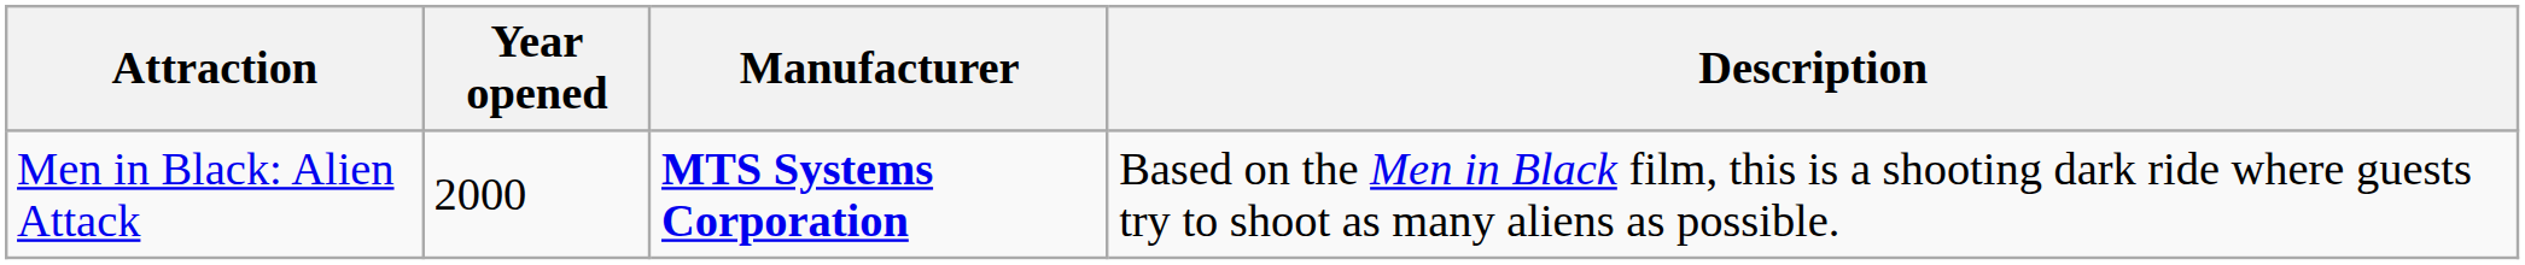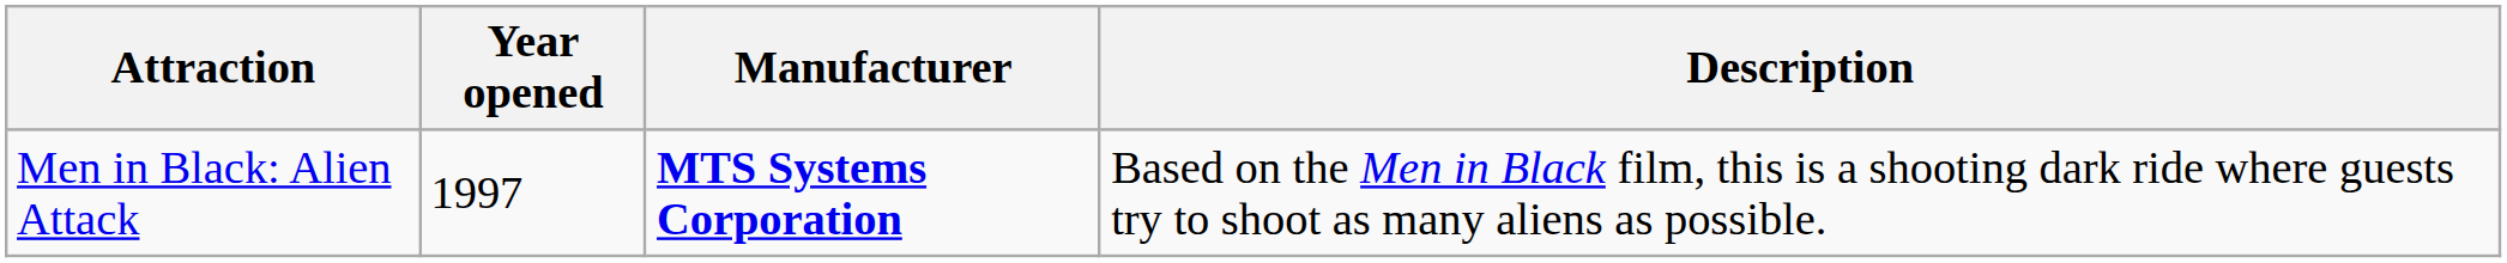 <table class="wikitable sortable">
 <tr>
 <th>Attraction</th>
 <th>Year opened</th>
 <th>Manufacturer</th>
 <th>Description</th>
 </tr>
 <tr>
 <td><a href='#'>Men in Black: Alien Attack</a></td>
-<td>2000</td>
+<td>1997</td>
 <td><strong><a href='#'>MTS Systems Corporation</a></strong></td>
 <td>Based on the <em><a href='#'>Men in Black</a></em> film, this is a shooting dark ride where guests try to shoot as many aliens as possible.</td>
 </tr>
 </table>
